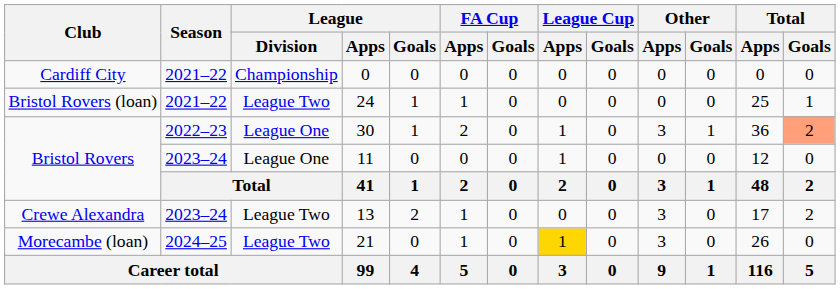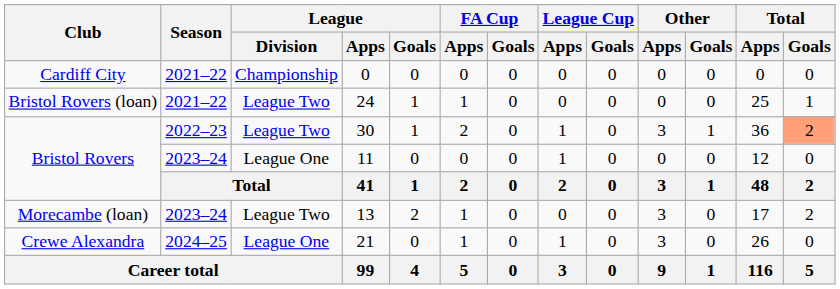 <table class="wikitable" style="text-align: center">
 <tr>
 <th rowspan="2">Club</th>
 <th rowspan="2">Season</th>
 <th colspan="3">League</th>
 <th colspan="2"><a href='#'>FA Cup</a></th>
 <th colspan="2"><a href='#'>League Cup</a></th>
 <th colspan="2">Other</th>
 <th colspan="2">Total</th>
 </tr>
 <tr>
 <th>Division</th>
 <th>Apps</th>
 <th>Goals</th>
 <th>Apps</th>
 <th>Goals</th>
 <th>Apps</th>
 <th>Goals</th>
 <th>Apps</th>
 <th>Goals</th>
 <th>Apps</th>
 <th>Goals</th>
 </tr>
 <tr>
 <td><a href='#'>Cardiff City</a></td>
 <td><a href='#'>2021–22</a></td>
 <td><a href='#'>Championship</a></td>
 <td>0</td>
 <td>0</td>
 <td>0</td>
 <td>0</td>
 <td>0</td>
 <td>0</td>
 <td>0</td>
 <td>0</td>
 <td>0</td>
 <td>0</td>
 </tr>
 <tr>
 <td><a href='#'>Bristol Rovers</a> (loan)</td>
 <td><a href='#'>2021–22</a></td>
 <td><a href='#'>League Two</a></td>
 <td>24</td>
 <td>1</td>
 <td>1</td>
 <td>0</td>
 <td>0</td>
 <td>0</td>
 <td>0</td>
 <td>0</td>
 <td>25</td>
 <td>1</td>
 </tr>
 <tr>
 <td rowspan="3"><a href='#'>Bristol Rovers</a></td>
 <td><a href='#'>2022–23</a></td>
-<td><a href='#'>League One</a></td>
+<td><a href='#'>League Two</a></td>
 <td>30</td>
 <td>1</td>
 <td>2</td>
 <td>0</td>
 <td>1</td>
 <td>0</td>
 <td>3</td>
 <td>1</td>
 <td>36</td>
 <td style="background: lightsalmon;">2</td>
 </tr>
 <tr>
 <td><a href='#'>2023–24</a></td>
 <td>League One</td>
 <td>11</td>
 <td>0</td>
 <td>0</td>
 <td>0</td>
 <td>1</td>
 <td>0</td>
 <td>0</td>
 <td>0</td>
 <td>12</td>
 <td>0</td>
 </tr>
 <tr>
 <th colspan="2">Total</th>
 <th>41</th>
 <th>1</th>
 <th>2</th>
 <th>0</th>
 <th>2</th>
 <th>0</th>
 <th>3</th>
 <th>1</th>
 <th>48</th>
 <th>2</th>
 </tr>
 <tr>
-<td><a href='#'>Crewe Alexandra</a></td>
+<td><a href='#'>Morecambe</a> (loan)</td>
 <td><a href='#'>2023–24</a></td>
 <td>League Two</td>
 <td>13</td>
 <td>2</td>
 <td>1</td>
 <td>0</td>
 <td>0</td>
 <td>0</td>
 <td>3</td>
 <td>0</td>
 <td>17</td>
 <td>2</td>
 </tr>
 <tr>
-<td><a href='#'>Morecambe</a> (loan)</td>
+<td><a href='#'>Crewe Alexandra</a></td>
 <td><a href='#'>2024–25</a></td>
-<td><a href='#'>League Two</a></td>
+<td><a href='#'>League One</a></td>
 <td>21</td>
 <td>0</td>
 <td>1</td>
 <td>0</td>
-<td style="background: gold;">1</td>
+<td>1</td>
 <td>0</td>
 <td>3</td>
 <td>0</td>
 <td>26</td>
 <td>0</td>
 </tr>
 <tr>
 <th colspan="3">Career total</th>
 <th>99</th>
 <th>4</th>
 <th>5</th>
 <th>0</th>
 <th>3</th>
 <th>0</th>
 <th>9</th>
 <th>1</th>
 <th>116</th>
 <th>5</th>
 </tr>
 </table>
